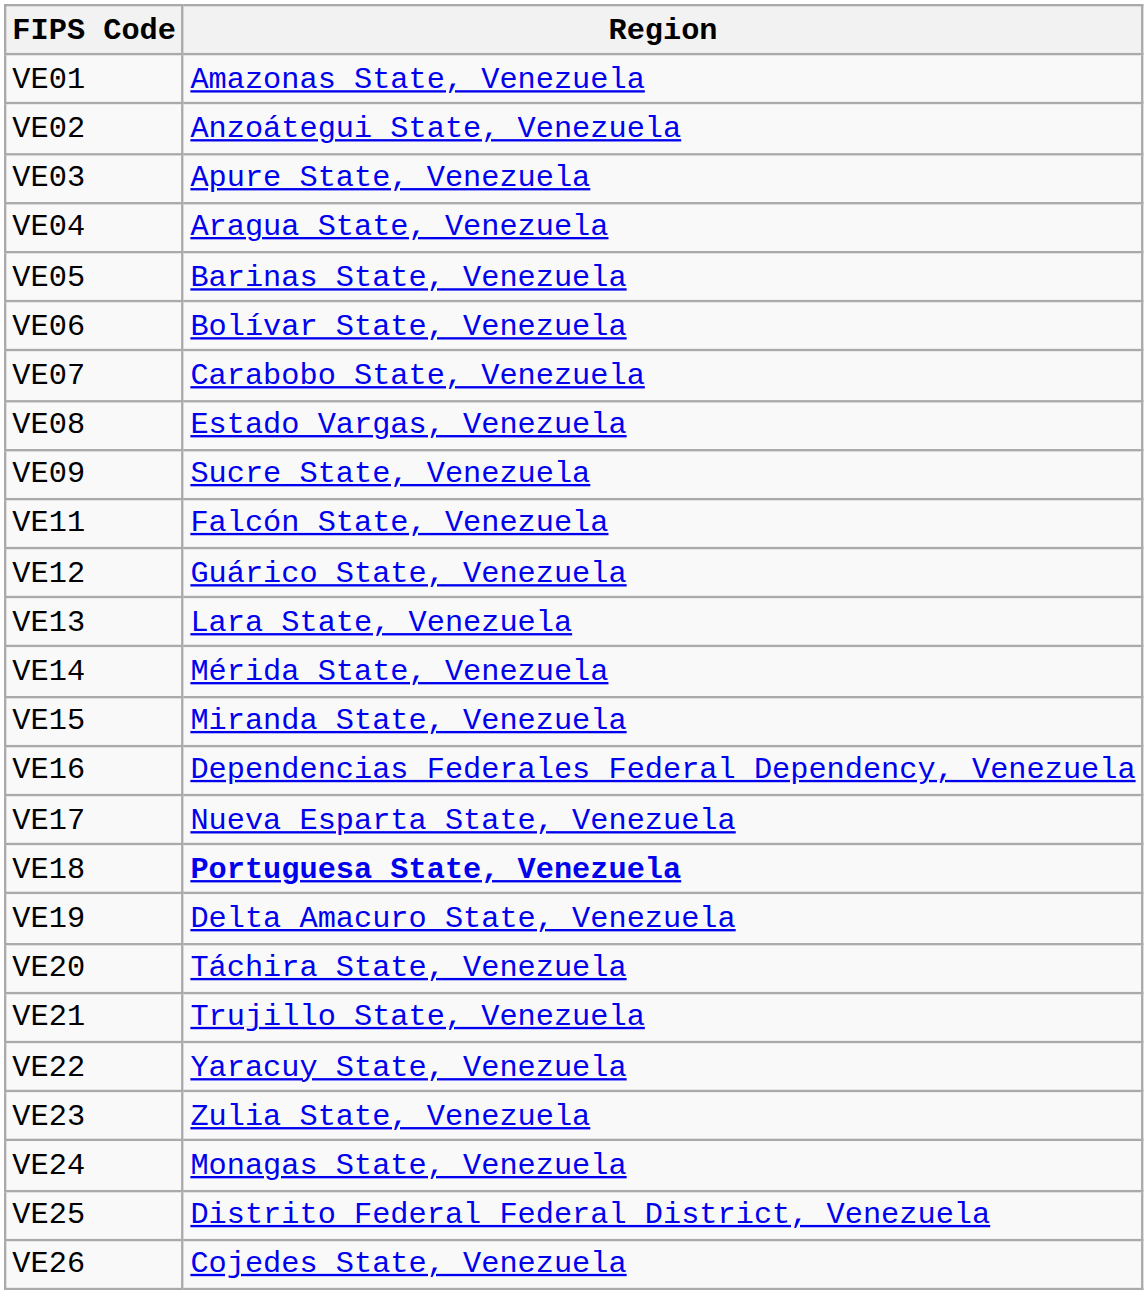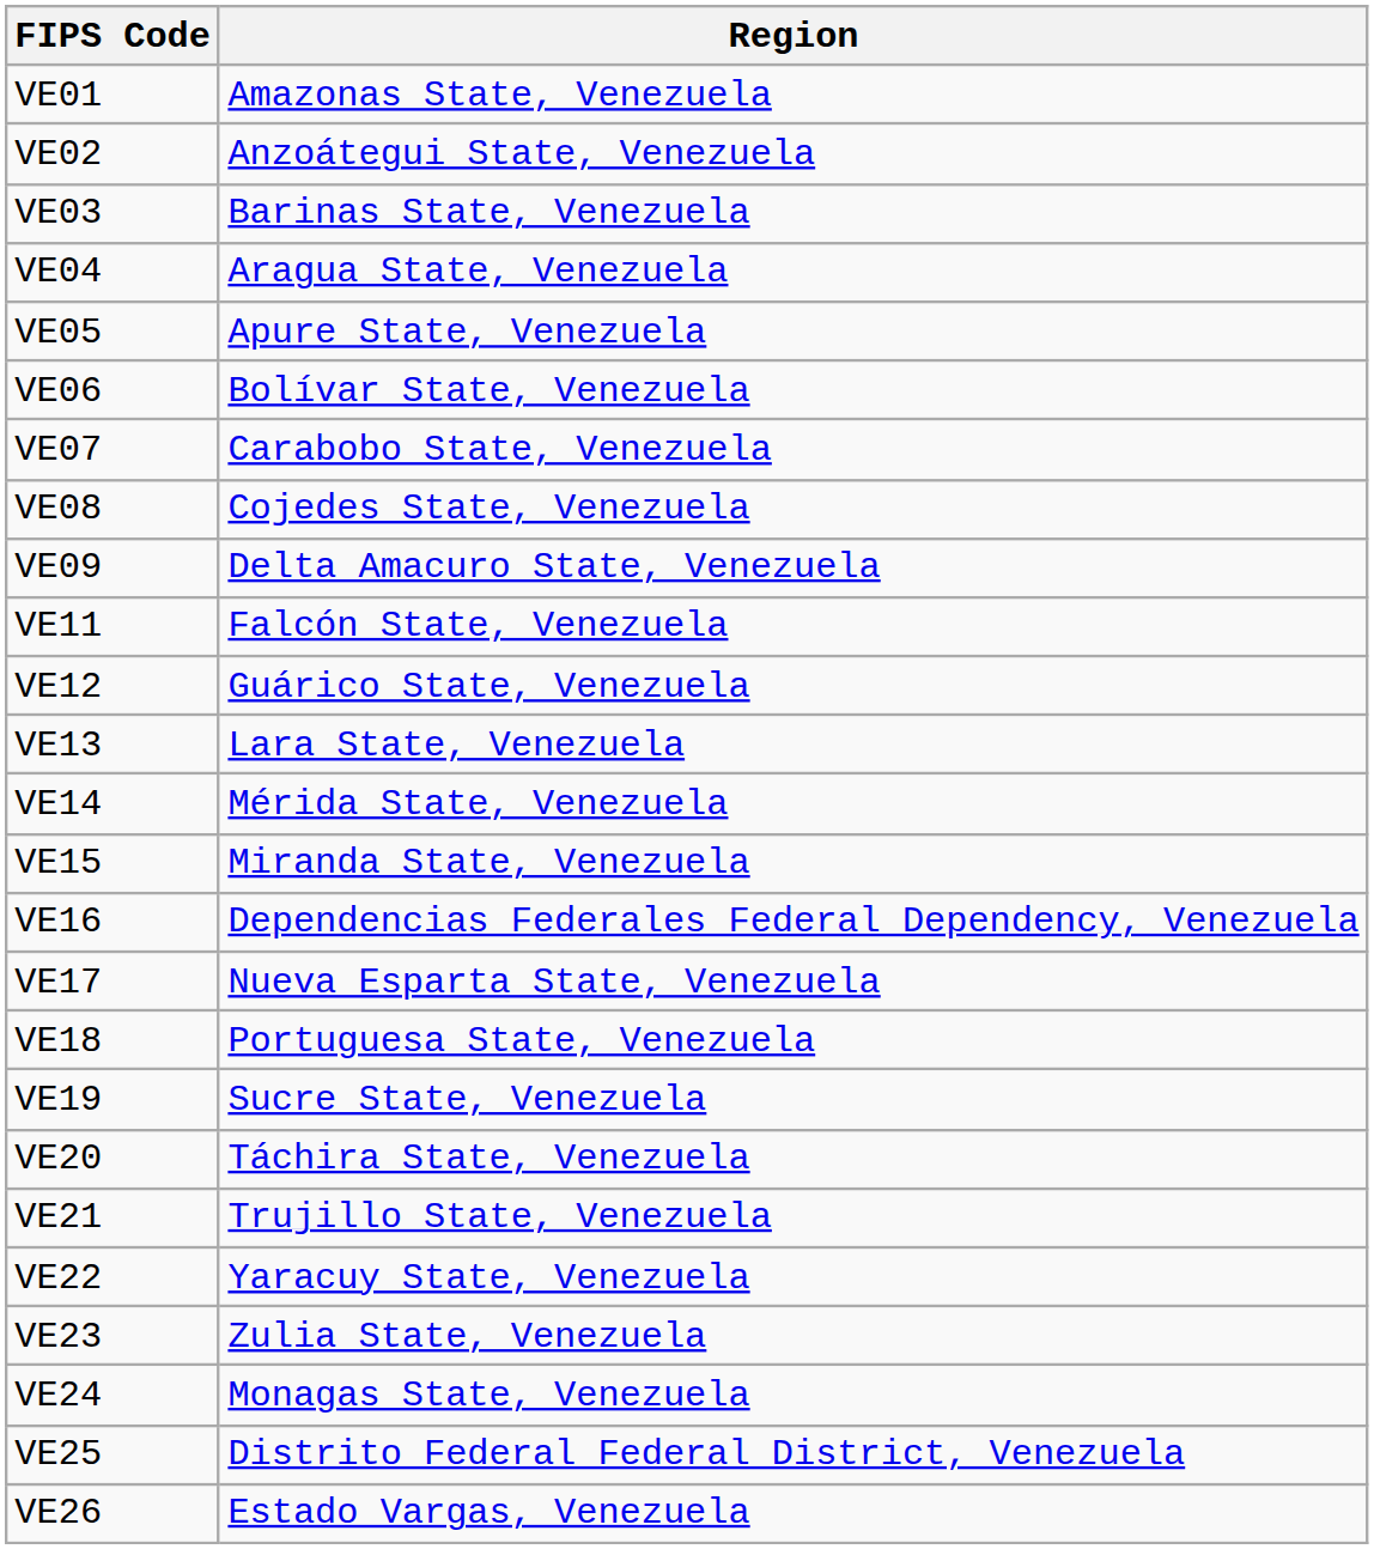 <table class="wikitable">
 <tr>
 <th>FIPS Code</th>
 <th>Region</th>
 </tr>
 <tr>
 <td>VE01</td>
 <td><a href='#'>Amazonas State, Venezuela</a></td>
 </tr>
 <tr>
 <td>VE02</td>
 <td><a href='#'>Anzoátegui State, Venezuela</a></td>
 </tr>
 <tr>
 <td>VE03</td>
-<td><a href='#'>Apure State, Venezuela</a></td>
+<td><a href='#'>Barinas State, Venezuela</a></td>
 </tr>
 <tr>
 <td>VE04</td>
 <td><a href='#'>Aragua State, Venezuela</a></td>
 </tr>
 <tr>
 <td>VE05</td>
-<td><a href='#'>Barinas State, Venezuela</a></td>
+<td><a href='#'>Apure State, Venezuela</a></td>
 </tr>
 <tr>
 <td>VE06</td>
 <td><a href='#'>Bolívar State, Venezuela</a></td>
 </tr>
 <tr>
 <td>VE07</td>
 <td><a href='#'>Carabobo State, Venezuela</a></td>
 </tr>
 <tr>
 <td>VE08</td>
-<td><a href='#'>Estado Vargas, Venezuela</a></td>
+<td><a href='#'>Cojedes State, Venezuela</a></td>
 </tr>
 <tr>
 <td>VE09</td>
-<td><a href='#'>Sucre State, Venezuela</a></td>
+<td><a href='#'>Delta Amacuro State, Venezuela</a></td>
 </tr>
 <tr>
 <td>VE11</td>
 <td><a href='#'>Falcón State, Venezuela</a></td>
 </tr>
 <tr>
 <td>VE12</td>
 <td><a href='#'>Guárico State, Venezuela</a></td>
 </tr>
 <tr>
 <td>VE13</td>
 <td><a href='#'>Lara State, Venezuela</a></td>
 </tr>
 <tr>
 <td>VE14</td>
 <td><a href='#'>Mérida State, Venezuela</a></td>
 </tr>
 <tr>
 <td>VE15</td>
 <td><a href='#'>Miranda State, Venezuela</a></td>
 </tr>
 <tr>
 <td>VE16</td>
 <td><a href='#'>Dependencias Federales Federal Dependency, Venezuela</a></td>
 </tr>
 <tr>
 <td>VE17</td>
 <td><a href='#'>Nueva Esparta State, Venezuela</a></td>
 </tr>
 <tr>
 <td>VE18</td>
-<td><strong><a href='#'>Portuguesa State, Venezuela</a></strong></td>
+<td><a href='#'>Portuguesa State, Venezuela</a></td>
 </tr>
 <tr>
 <td>VE19</td>
-<td><a href='#'>Delta Amacuro State, Venezuela</a></td>
+<td><a href='#'>Sucre State, Venezuela</a></td>
 </tr>
 <tr>
 <td>VE20</td>
 <td><a href='#'>Táchira State, Venezuela</a></td>
 </tr>
 <tr>
 <td>VE21</td>
 <td><a href='#'>Trujillo State, Venezuela</a></td>
 </tr>
 <tr>
 <td>VE22</td>
 <td><a href='#'>Yaracuy State, Venezuela</a></td>
 </tr>
 <tr>
 <td>VE23</td>
 <td><a href='#'>Zulia State, Venezuela</a></td>
 </tr>
 <tr>
 <td>VE24</td>
 <td><a href='#'>Monagas State, Venezuela</a></td>
 </tr>
 <tr>
 <td>VE25</td>
 <td><a href='#'>Distrito Federal Federal District, Venezuela</a></td>
 </tr>
 <tr>
 <td>VE26</td>
-<td><a href='#'>Cojedes State, Venezuela</a></td>
+<td><a href='#'>Estado Vargas, Venezuela</a></td>
 </tr>
 </table>
